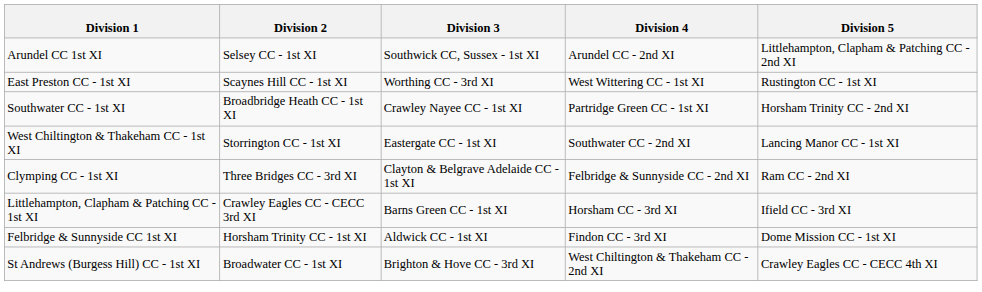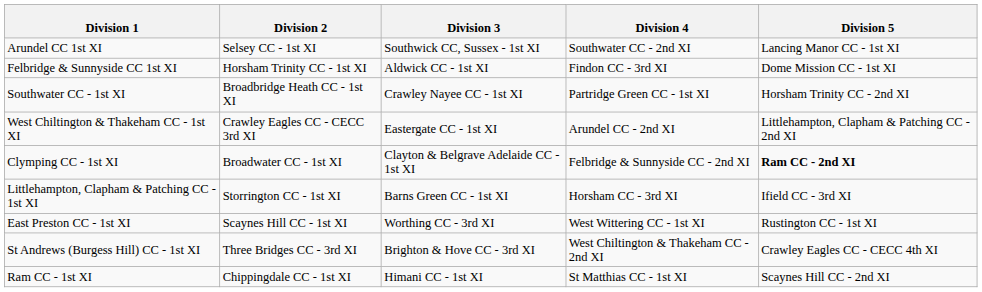 <table class="wikitable">
 <tr>
 <th><br>Division 1</th>
 <th><br>Division 2</th>
 <th><br>Division 3</th>
 <th><br>Division 4</th>
 <th><br>Division 5</th>
 </tr>
 <tr>
 <td>Arundel CC 1st XI</td>
 <td>Selsey CC - 1st XI</td>
 <td>Southwick CC, Sussex - 1st XI</td>
-<td>Arundel CC - 2nd XI</td>
-<td>Littlehampton, Clapham & Patching CC - 2nd XI</td>
+<td>Southwater CC - 2nd XI</td>
+<td>Lancing Manor CC - 1st XI</td>
 </tr>
 <tr>
-<td>East Preston CC - 1st XI</td>
-<td>Scaynes Hill CC - 1st XI</td>
-<td>Worthing CC - 3rd XI</td>
-<td>West Wittering CC - 1st XI</td>
-<td>Rustington CC - 1st XI</td>
+<td>Felbridge & Sunnyside CC 1st XI</td>
+<td>Horsham Trinity CC - 1st XI</td>
+<td>Aldwick CC - 1st XI</td>
+<td>Findon CC - 3rd XI</td>
+<td>Dome Mission CC - 1st XI</td>
 </tr>
 <tr>
 <td>Southwater CC - 1st XI</td>
 <td>Broadbridge Heath CC - 1st XI</td>
 <td>Crawley Nayee CC - 1st XI</td>
 <td>Partridge Green CC - 1st XI</td>
 <td>Horsham Trinity CC - 2nd XI</td>
 </tr>
 <tr>
 <td>West Chiltington & Thakeham CC - 1st XI</td>
-<td>Storrington CC - 1st XI</td>
+<td>Crawley Eagles CC - CECC 3rd XI</td>
 <td>Eastergate CC - 1st XI</td>
-<td>Southwater CC - 2nd XI</td>
-<td>Lancing Manor CC - 1st XI</td>
+<td>Arundel CC - 2nd XI</td>
+<td>Littlehampton, Clapham & Patching CC - 2nd XI</td>
 </tr>
 <tr>
 <td>Clymping CC - 1st XI</td>
-<td>Three Bridges CC - 3rd XI</td>
+<td>Broadwater CC - 1st XI</td>
 <td>Clayton & Belgrave Adelaide CC - 1st XI</td>
 <td>Felbridge & Sunnyside CC - 2nd XI</td>
-<td>Ram CC - 2nd XI</td>
+<td><strong>Ram CC - 2nd XI</strong></td>
 </tr>
 <tr>
 <td>Littlehampton, Clapham & Patching CC - 1st XI</td>
-<td>Crawley Eagles CC - CECC 3rd XI</td>
+<td>Storrington CC - 1st XI</td>
 <td>Barns Green CC - 1st XI</td>
 <td>Horsham CC - 3rd XI</td>
 <td>Ifield CC - 3rd XI</td>
 </tr>
 <tr>
-<td>Felbridge & Sunnyside CC 1st XI</td>
-<td>Horsham Trinity CC - 1st XI</td>
-<td>Aldwick CC - 1st XI</td>
-<td>Findon CC - 3rd XI</td>
-<td>Dome Mission CC - 1st XI</td>
+<td>East Preston CC - 1st XI</td>
+<td>Scaynes Hill CC - 1st XI</td>
+<td>Worthing CC - 3rd XI</td>
+<td>West Wittering CC - 1st XI</td>
+<td>Rustington CC - 1st XI</td>
 </tr>
 <tr>
 <td>St Andrews (Burgess Hill) CC - 1st XI</td>
-<td>Broadwater CC - 1st XI</td>
+<td>Three Bridges CC - 3rd XI</td>
 <td>Brighton & Hove CC - 3rd XI</td>
 <td>West Chiltington & Thakeham CC - 2nd XI</td>
 <td>Crawley Eagles CC - CECC 4th XI</td>
 </tr>
+<tr>
+<td>Ram CC - 1st XI</td>
+<td>Chippingdale CC - 1st XI</td>
+<td>Himani CC - 1st XI</td>
+<td>St Matthias CC - 1st XI</td>
+<td>Scaynes Hill CC - 2nd XI</td>
+</tr>
 </table>
